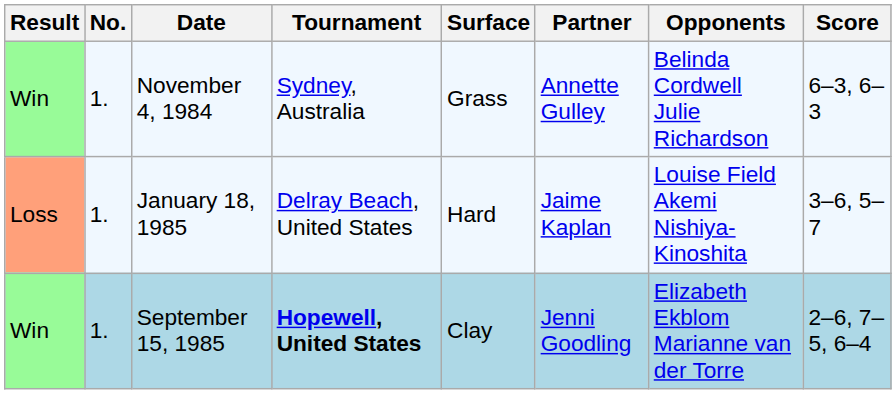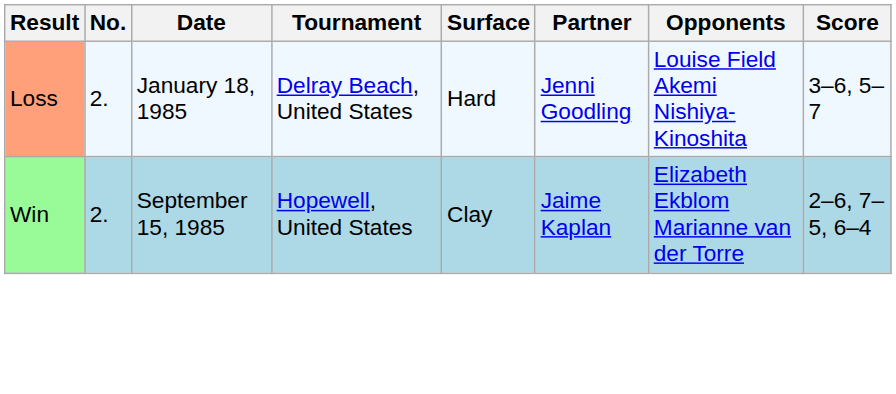 <table class="sortable wikitable" style=font-size:97%>
 <tr>
 <th>Result</th>
 <th>No.</th>
 <th>Date</th>
 <th>Tournament</th>
 <th>Surface</th>
 <th>Partner</th>
 <th>Opponents</th>
 <th>Score</th>
 </tr>
 <tr style="background:#f0f8ff;">
-<td style="background:#98fb98;">Win</td>
-<td>1.</td>
-<td>November 4, 1984</td>
-<td><a href='#'>Sydney</a>, Australia</td>
-<td>Grass</td>
-<td> <a href='#'>Annette Gulley</a></td>
-<td> <a href='#'>Belinda Cordwell</a> <br>  <a href='#'>Julie Richardson</a></td>
-<td>6–3, 6–3</td>
-</tr>
-<tr style="background:#f0f8ff;">
 <td style="background:#ffa07a;">Loss</td>
-<td>1.</td>
+<td>2.</td>
 <td>January 18, 1985</td>
 <td><a href='#'>Delray Beach</a>, United States</td>
 <td>Hard</td>
-<td> <a href='#'>Jaime Kaplan</a></td>
+<td> <a href='#'>Jenni Goodling</a></td>
 <td> <a href='#'>Louise Field</a> <br>  <a href='#'>Akemi Nishiya-Kinoshita</a></td>
 <td>3–6, 5–7</td>
 </tr>
 <tr style="background:lightblue;">
 <td style="background:#98fb98;">Win</td>
-<td>1.</td>
+<td>2.</td>
 <td>September 15, 1985</td>
-<td><strong><a href='#'>Hopewell</a>, United States</strong></td>
+<td><a href='#'>Hopewell</a>, United States</td>
 <td>Clay</td>
-<td> <a href='#'>Jenni Goodling</a></td>
+<td> <a href='#'>Jaime Kaplan</a></td>
 <td> <a href='#'>Elizabeth Ekblom</a> <br>  <a href='#'>Marianne van der Torre</a></td>
 <td>2–6, 7–5, 6–4</td>
 </tr>
 </table>
